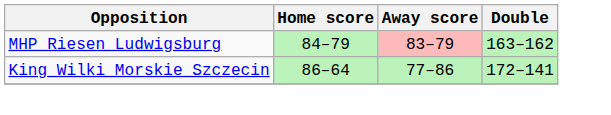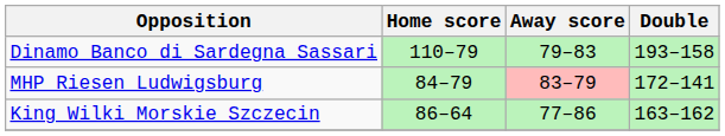 <table class="wikitable" style="text-align: center;">
 <tr>
 <th>Opposition</th>
 <th>Home score</th>
 <th>Away score</th>
 <th>Double</th>
 </tr>
 <tr>
+<td align="left"> <a href='#'>Dinamo Banco di Sardegna Sassari</a></td>
+<td bgcolor=#BBF3BB>110–79</td>
+<td bgcolor=#BBF3BB>79–83</td>
+<td bgcolor=#BBF3BB>193–158</td>
+</tr>
+<tr>
 <td align="left"> <a href='#'>MHP Riesen Ludwigsburg</a></td>
 <td bgcolor=#BBF3BB>84–79</td>
 <td bgcolor=#FFBBBB>83–79</td>
-<td bgcolor=#BBF3BB>163–162</td>
+<td bgcolor=#BBF3BB>172–141</td>
 </tr>
 <tr>
 <td align="left"> <a href='#'>King Wilki Morskie Szczecin</a></td>
 <td bgcolor=#BBF3BB>86–64</td>
 <td bgcolor=#BBF3BB>77–86</td>
-<td bgcolor=#BBF3BB>172–141</td>
+<td bgcolor=#BBF3BB>163–162</td>
 </tr>
 <tr>
 </tr>
 </table>
